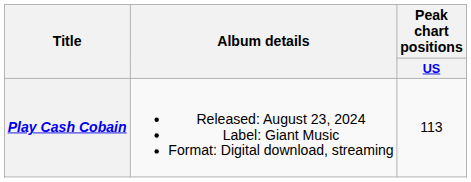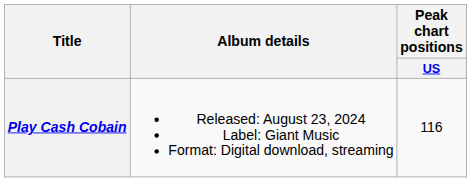 <table class="wikitable plainrowheaders" style="text-align:center;">
 <tr>
 <th scope="col" rowspan="2">Title</th>
 <th scope="col" rowspan="2">Album details</th>
 <th scope="col" colspan="1">Peak chart positions</th>
 </tr>
 <tr>
 <th scope="col" style="width:3em;font-size:90%;"><a href='#'>US</a><br></th>
 </tr>
 <tr>
 <th scope="row"><em><a href='#'>Play Cash Cobain</a></em></th>
 <td><br><ul><li>Released: August 23, 2024</li><li>Label: Giant Music</li><li>Format: Digital download, streaming</li></ul></td>
-<td>113</td>
+<td>116</td>
 </tr>
 </table>
